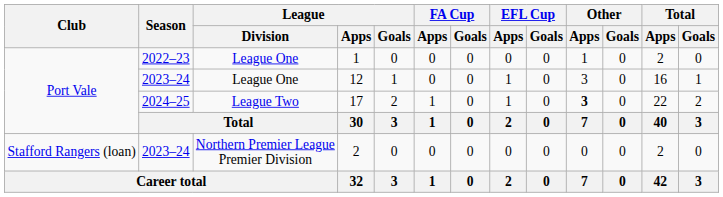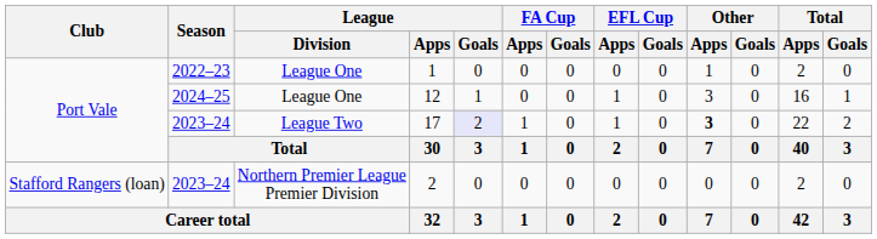 <table class="wikitable" style="text-align:center">
 <tr>
 <th rowspan="2">Club</th>
 <th rowspan="2">Season</th>
 <th colspan="3">League</th>
 <th colspan="2"><a href='#'>FA Cup</a></th>
 <th colspan="2"><a href='#'>EFL Cup</a></th>
 <th colspan="2">Other</th>
 <th colspan="2">Total</th>
 </tr>
 <tr>
 <th>Division</th>
 <th>Apps</th>
 <th>Goals</th>
 <th>Apps</th>
 <th>Goals</th>
 <th>Apps</th>
 <th>Goals</th>
 <th>Apps</th>
 <th>Goals</th>
 <th>Apps</th>
 <th>Goals</th>
 </tr>
 <tr>
 <td rowspan="4"><a href='#'>Port Vale</a></td>
 <td><a href='#'>2022–23</a></td>
 <td><a href='#'>League One</a></td>
 <td>1</td>
 <td>0</td>
 <td>0</td>
 <td>0</td>
 <td>0</td>
 <td>0</td>
 <td>1</td>
 <td>0</td>
 <td>2</td>
 <td>0</td>
 </tr>
 <tr>
-<td><a href='#'>2023–24</a></td>
+<td><a href='#'>2024–25</a></td>
 <td>League One</td>
 <td>12</td>
 <td>1</td>
 <td>0</td>
 <td>0</td>
 <td>1</td>
 <td>0</td>
 <td>3</td>
 <td>0</td>
 <td>16</td>
 <td>1</td>
 </tr>
 <tr>
-<td><a href='#'>2024–25</a></td>
+<td><a href='#'>2023–24</a></td>
 <td><a href='#'>League Two</a></td>
 <td>17</td>
-<td>2</td>
+<td style="background: lavender;">2</td>
 <td>1</td>
 <td>0</td>
 <td>1</td>
 <td>0</td>
 <td><strong>3</strong></td>
 <td>0</td>
 <td>22</td>
 <td>2</td>
 </tr>
 <tr>
 <th colspan="2">Total</th>
 <th>30</th>
 <th>3</th>
 <th>1</th>
 <th>0</th>
 <th>2</th>
 <th>0</th>
 <th>7</th>
 <th>0</th>
 <th>40</th>
 <th>3</th>
 </tr>
 <tr>
 <td><a href='#'>Stafford Rangers</a> (loan)</td>
 <td><a href='#'>2023–24</a></td>
 <td><a href='#'>Northern Premier League</a><br>Premier Division</td>
 <td>2</td>
 <td>0</td>
 <td>0</td>
 <td>0</td>
 <td>0</td>
 <td>0</td>
 <td>0</td>
 <td>0</td>
 <td>2</td>
 <td>0</td>
 </tr>
 <tr>
 <th colspan="3">Career total</th>
 <th>32</th>
 <th>3</th>
 <th>1</th>
 <th>0</th>
 <th>2</th>
 <th>0</th>
 <th>7</th>
 <th>0</th>
 <th>42</th>
 <th>3</th>
 </tr>
 </table>
